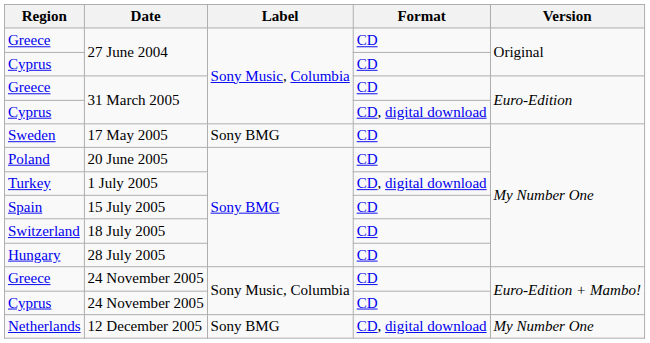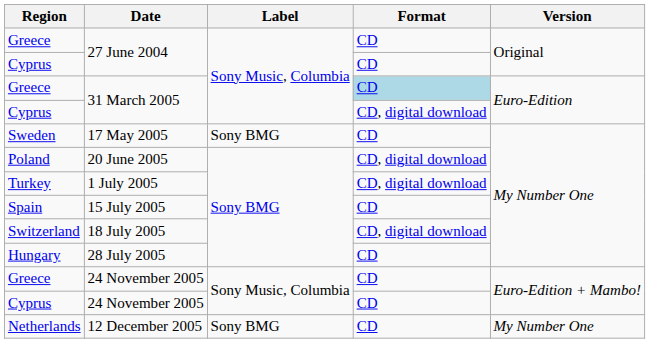 <table class="sortable wikitable">
 <tr>
 <th>Region</th>
 <th>Date</th>
 <th>Label</th>
 <th>Format</th>
 <th>Version</th>
 </tr>
 <tr>
 <td><a href='#'>Greece</a></td>
 <td rowspan="2">27 June 2004</td>
 <td rowspan="4"><a href='#'>Sony Music</a>, <a href='#'>Columbia</a></td>
 <td><a href='#'>CD</a></td>
 <td rowspan="2">Original</td>
 </tr>
 <tr>
 <td><a href='#'>Cyprus</a></td>
 <td><a href='#'>CD</a></td>
 </tr>
 <tr>
 <td><a href='#'>Greece</a></td>
 <td rowspan="2">31 March 2005</td>
-<td><a href='#'>CD</a></td>
+<td style="background: lightblue;"><a href='#'>CD</a></td>
 <td rowspan="2"><em>Euro-Edition</em></td>
 </tr>
 <tr>
 <td><a href='#'>Cyprus</a></td>
 <td><a href='#'>CD</a>, <a href='#'>digital download</a></td>
 </tr>
 <tr>
 <td><a href='#'>Sweden</a></td>
 <td>17 May 2005</td>
 <td>Sony BMG</td>
 <td><a href='#'>CD</a></td>
 <td rowspan="6"><em>My Number One</em></td>
 </tr>
 <tr>
 <td><a href='#'>Poland</a></td>
 <td>20 June 2005</td>
 <td rowspan="5"><a href='#'>Sony BMG</a></td>
-<td><a href='#'>CD</a></td>
+<td><a href='#'>CD</a>, <a href='#'>digital download</a></td>
 </tr>
 <tr>
 <td><a href='#'>Turkey</a></td>
 <td>1 July 2005</td>
 <td><a href='#'>CD</a>, <a href='#'>digital download</a></td>
 </tr>
 <tr>
 <td><a href='#'>Spain</a></td>
 <td>15 July 2005</td>
 <td><a href='#'>CD</a></td>
 </tr>
 <tr>
 <td><a href='#'>Switzerland</a></td>
 <td>18 July 2005</td>
-<td><a href='#'>CD</a></td>
+<td><a href='#'>CD</a>, <a href='#'>digital download</a></td>
 </tr>
 <tr>
 <td><a href='#'>Hungary</a></td>
 <td>28 July 2005</td>
 <td><a href='#'>CD</a></td>
 </tr>
 <tr>
 <td><a href='#'>Greece</a></td>
 <td>24 November 2005</td>
 <td rowspan="2">Sony Music, Columbia</td>
 <td><a href='#'>CD</a></td>
 <td rowspan="2"><em>Euro-Edition + Mambo!</em></td>
 </tr>
 <tr>
 <td><a href='#'>Cyprus</a></td>
 <td>24 November 2005</td>
 <td><a href='#'>CD</a></td>
 </tr>
 <tr>
 <td><a href='#'>Netherlands</a></td>
 <td>12 December 2005</td>
 <td>Sony BMG</td>
-<td><a href='#'>CD</a>, <a href='#'>digital download</a></td>
+<td><a href='#'>CD</a></td>
 <td><em>My Number One</em></td>
 </tr>
 </table>
